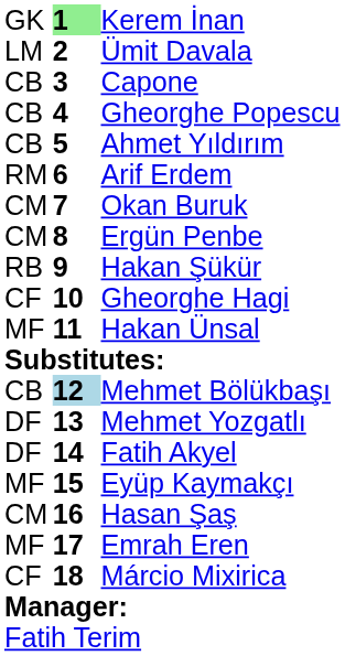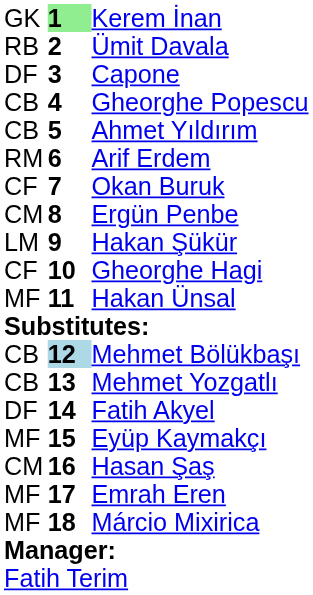 <table style="font-size:90%" cellspacing="0" cellpadding="0" align=center'>
 <tr>
 <th width=25></th>
 <th width=25></th>
 </tr>
 <tr>
 <td>GK</td>
 <td style="background: lightgreen;"><strong>1</strong></td>
 <td> <a href='#'>Kerem İnan</a></td>
 </tr>
 <tr>
-<td>LM</td>
+<td>RB</td>
 <td><strong>2</strong></td>
 <td> <a href='#'>Ümit Davala</a></td>
 </tr>
 <tr>
-<td>CB</td>
+<td>DF</td>
 <td><strong>3</strong></td>
 <td> <a href='#'>Capone</a></td>
 <td></td>
 </tr>
 <tr>
 <td>CB</td>
 <td><strong>4</strong></td>
 <td> <a href='#'>Gheorghe Popescu</a></td>
 <td></td>
 <td></td>
 </tr>
 <tr>
 <td>CB</td>
 <td><strong>5</strong></td>
 <td> <a href='#'>Ahmet Yıldırım</a></td>
 </tr>
 <tr>
 <td>RM</td>
 <td><strong>6</strong></td>
 <td> <a href='#'>Arif Erdem</a></td>
 <td></td>
 <td></td>
 </tr>
 <tr>
-<td>CM</td>
+<td>CF</td>
 <td><strong>7</strong></td>
 <td> <a href='#'>Okan Buruk</a></td>
 </tr>
 <tr>
 <td>CM</td>
 <td><strong>8</strong></td>
 <td> <a href='#'>Ergün Penbe</a></td>
 </tr>
 <tr>
-<td>RB</td>
+<td>LM</td>
 <td><strong>9</strong></td>
 <td> <a href='#'>Hakan Şükür</a></td>
 </tr>
 <tr>
 <td>CF</td>
 <td><strong>10</strong></td>
 <td> <a href='#'>Gheorghe Hagi</a></td>
 <td></td>
 <td></td>
 </tr>
 <tr>
 <td>MF</td>
 <td><strong>11</strong></td>
 <td> <a href='#'>Hakan Ünsal</a></td>
 </tr>
 <tr>
 <td colspan=3><strong>Substitutes:</strong></td>
 </tr>
 <tr>
 <td>CB</td>
 <td style="background: lightblue;"><strong>12</strong></td>
 <td> <a href='#'>Mehmet Bölükbaşı</a></td>
 </tr>
 <tr>
-<td>DF</td>
+<td>CB</td>
 <td><strong>13</strong></td>
 <td> <a href='#'>Mehmet Yozgatlı</a></td>
 <td></td>
 <td></td>
 </tr>
 <tr>
 <td>DF</td>
 <td><strong>14</strong></td>
 <td> <a href='#'>Fatih Akyel</a></td>
 </tr>
 <tr>
 <td>MF</td>
 <td><strong>15</strong></td>
 <td> <a href='#'>Eyüp Kaymakçı</a></td>
 </tr>
 <tr>
 <td>CM</td>
 <td><strong>16</strong></td>
 <td> <a href='#'>Hasan Şaş</a></td>
 <td></td>
 <td></td>
 </tr>
 <tr>
 <td>MF</td>
 <td><strong>17</strong></td>
 <td> <a href='#'>Emrah Eren</a></td>
 </tr>
 <tr>
-<td>CF</td>
+<td>MF</td>
 <td><strong>18</strong></td>
 <td> <a href='#'>Márcio Mixirica</a></td>
 <td></td>
 <td></td>
 </tr>
 <tr>
 <td colspan=3><strong>Manager:</strong></td>
 </tr>
 <tr>
 <td colspan=4> <a href='#'>Fatih Terim</a></td>
 </tr>
 </table>
